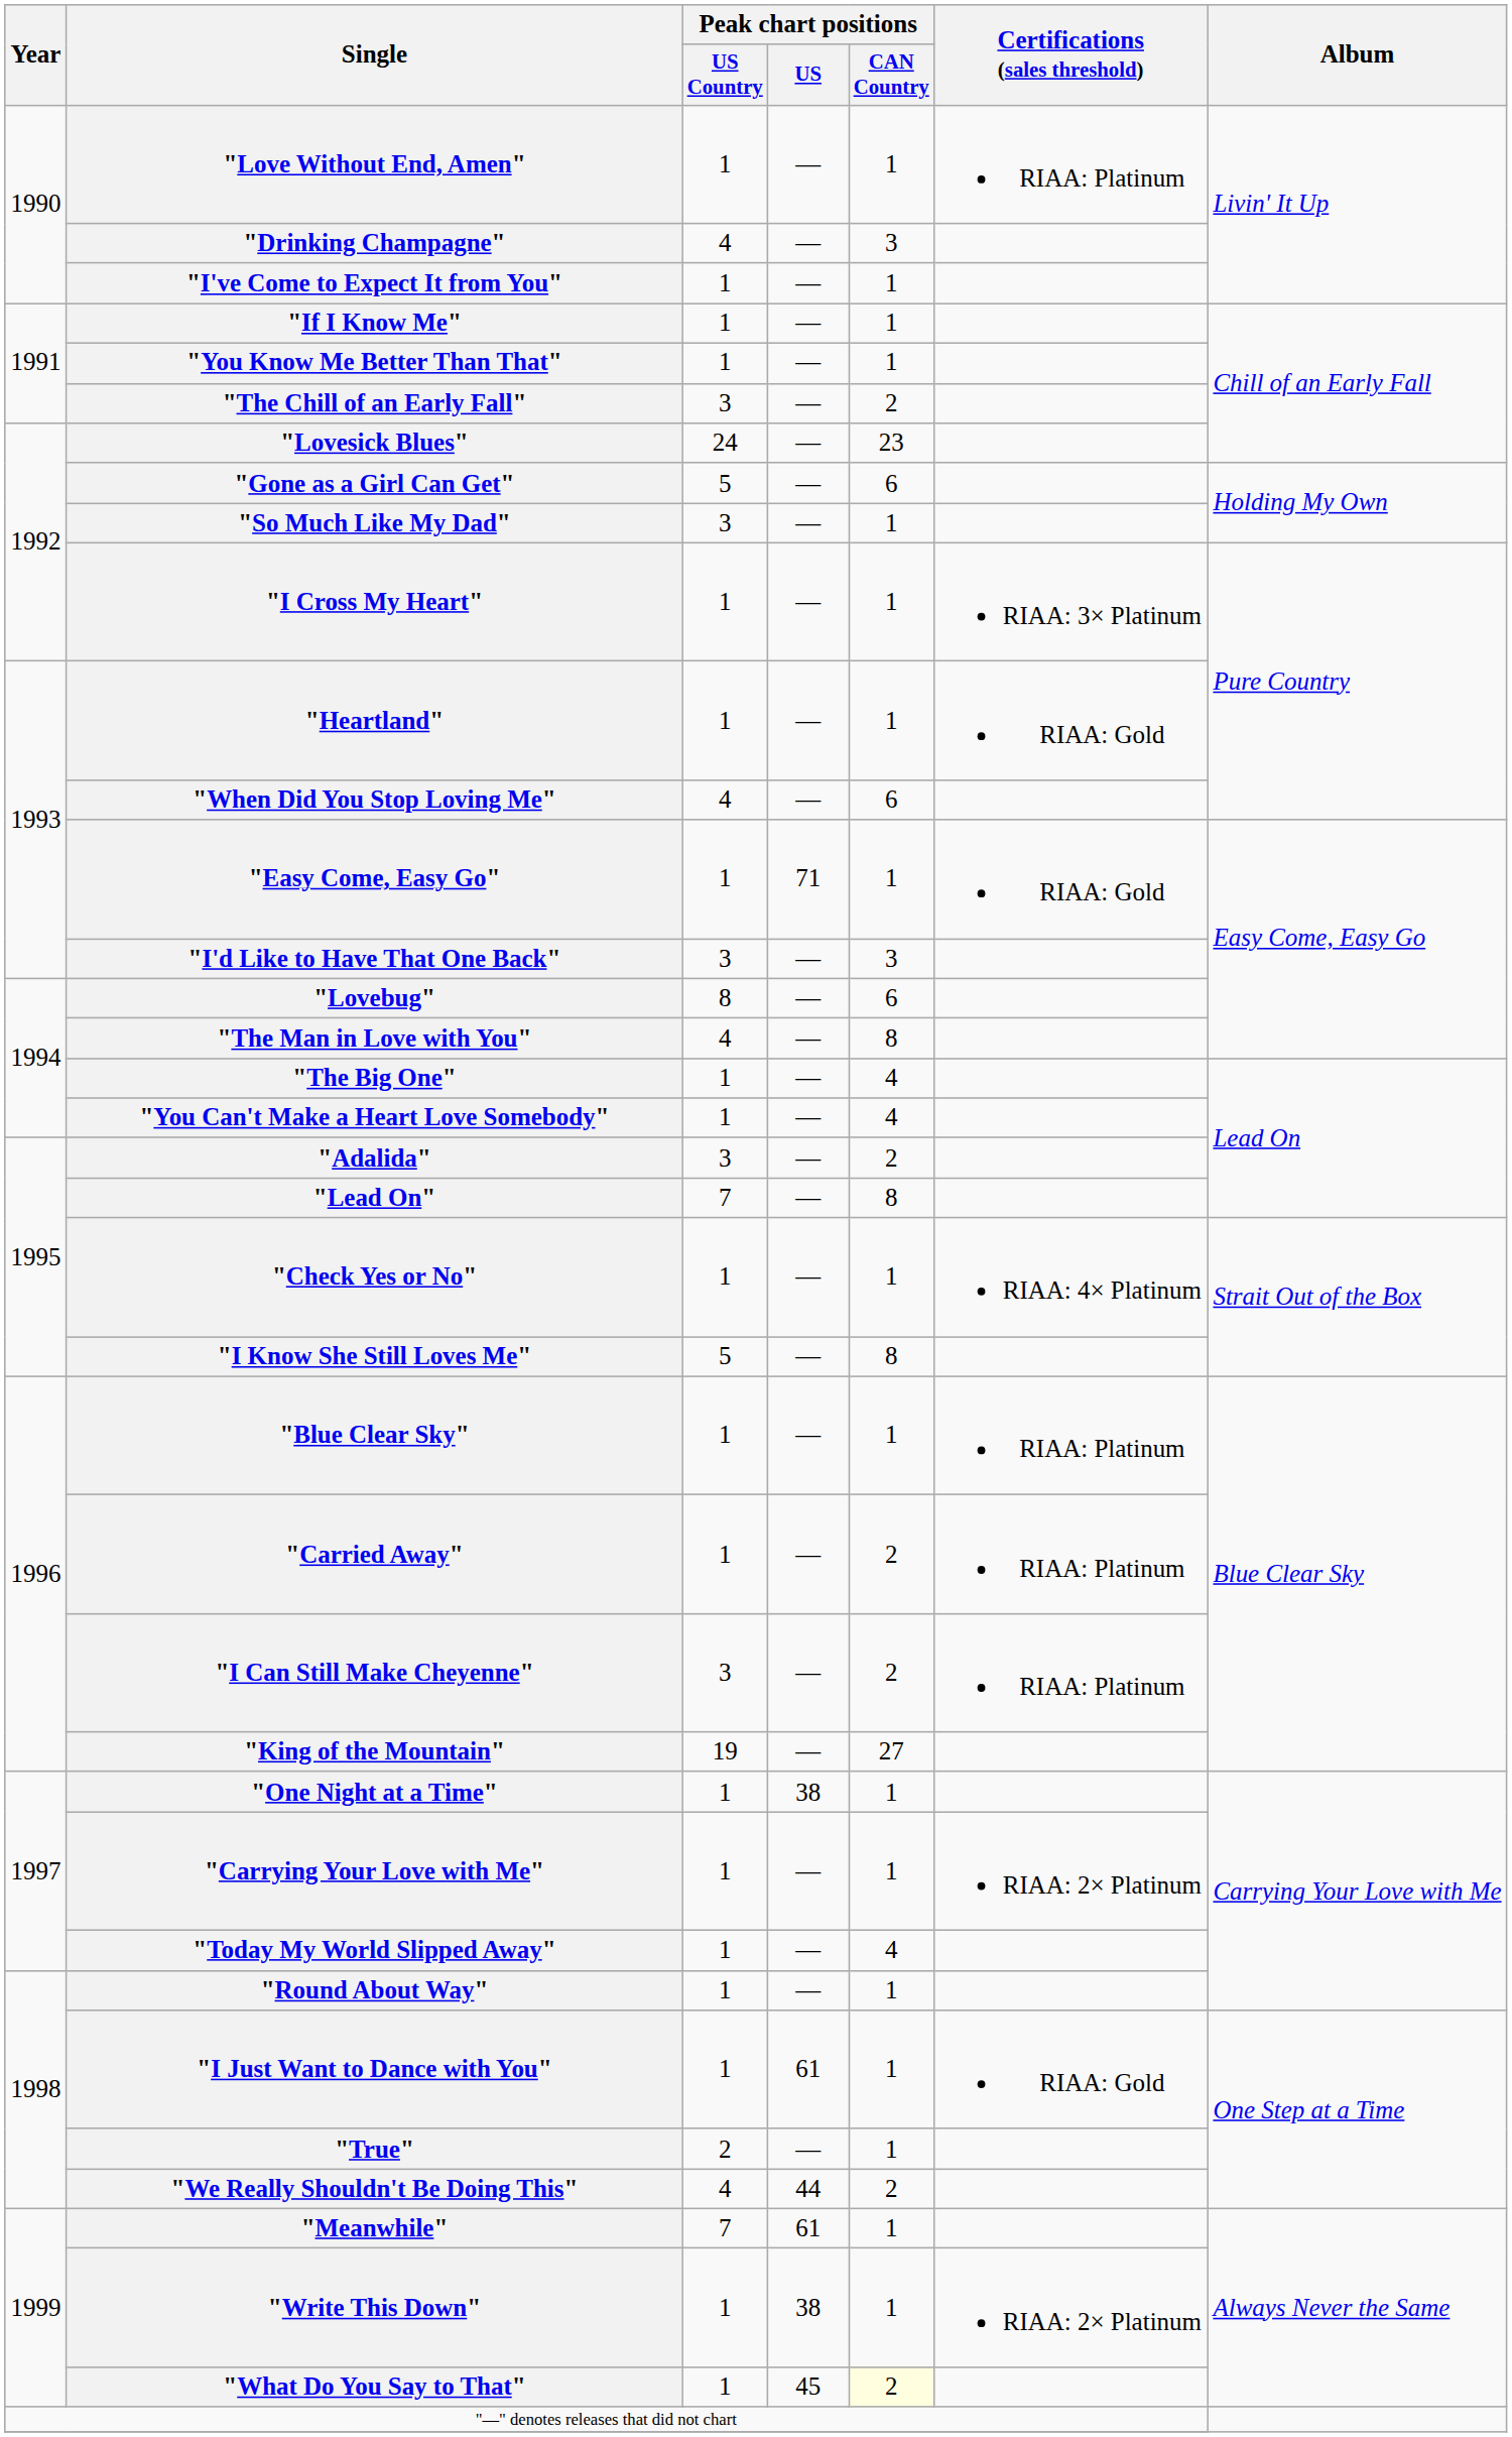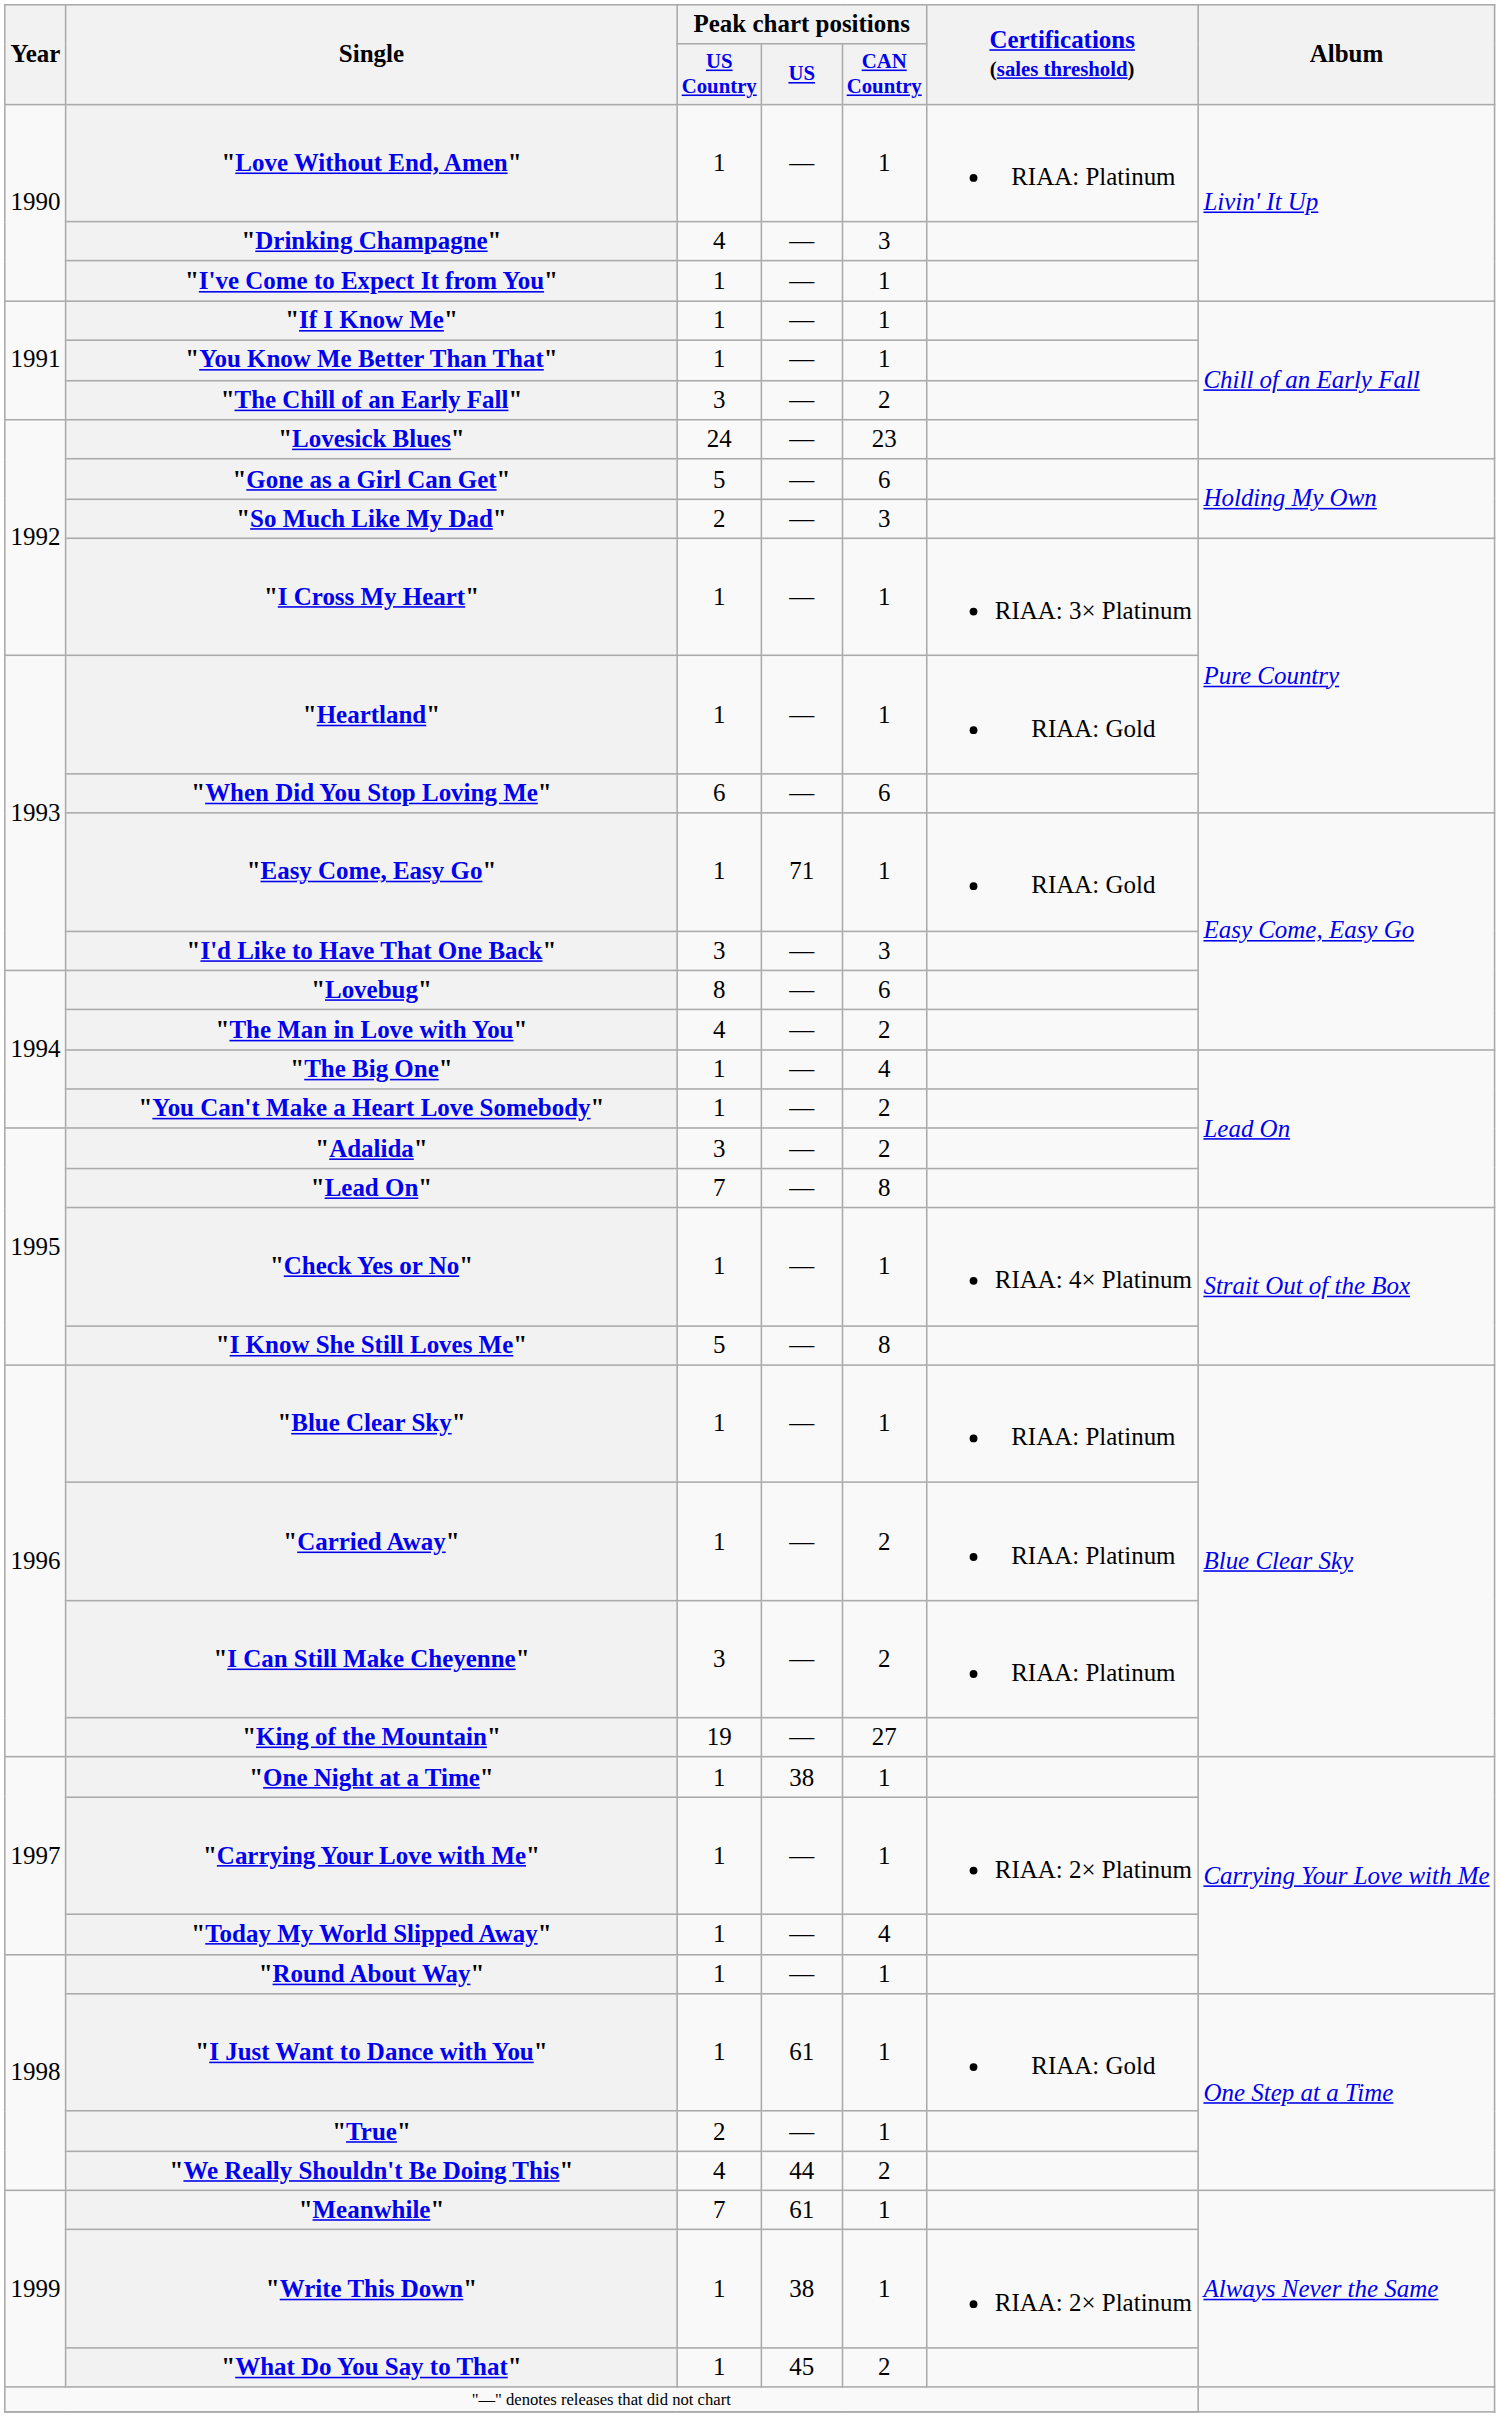 <table class="wikitable plainrowheaders" style="text-align:center;">
 <tr>
 <th rowspan=2>Year</th>
 <th rowspan=2 style=width:24em;>Single</th>
 <th colspan=3>Peak chart positions</th>
 <th rowspan=2><a href='#'>Certifications</a><br><small>(<a href='#'>sales threshold</a>)</small></th>
 <th rowspan=2>Album</th>
 </tr>
 <tr style="font-size:smaller;">
 <th width=45><a href='#'>US Country</a><br></th>
 <th width=45><a href='#'>US</a><br></th>
 <th width=45><a href='#'>CAN Country</a><br></th>
 </tr>
 <tr>
 <td rowspan=3>1990</td>
 <th scope=row>"<a href='#'>Love Without End, Amen</a>"</th>
 <td>1</td>
 <td>—</td>
 <td>1</td>
 <td><br><ul><li>RIAA: Platinum</li></ul></td>
 <td rowspan=3 align=left><em><a href='#'>Livin' It Up</a></em></td>
 </tr>
 <tr>
 <th scope=row>"<a href='#'>Drinking Champagne</a>"</th>
 <td>4</td>
 <td>—</td>
 <td>3</td>
 <td></td>
 </tr>
 <tr>
 <th scope=row>"<a href='#'>I've Come to Expect It from You</a>"</th>
 <td>1</td>
 <td>—</td>
 <td>1</td>
 </tr>
 <tr>
 <td rowspan=3>1991</td>
 <th scope=row>"<a href='#'>If I Know Me</a>"</th>
 <td>1</td>
 <td>—</td>
 <td>1</td>
 <td></td>
 <td rowspan=4 align=left><em><a href='#'>Chill of an Early Fall</a></em></td>
 </tr>
 <tr>
 <th scope=row>"<a href='#'>You Know Me Better Than That</a>"</th>
 <td>1</td>
 <td>—</td>
 <td>1</td>
 <td></td>
 </tr>
 <tr>
 <th scope=row>"<a href='#'>The Chill of an Early Fall</a>"</th>
 <td>3</td>
 <td>—</td>
 <td>2</td>
 <td></td>
 </tr>
 <tr>
 <td rowspan=4>1992</td>
 <th scope=row>"<a href='#'>Lovesick Blues</a>"</th>
 <td>24</td>
 <td>—</td>
 <td>23</td>
 <td></td>
 </tr>
 <tr>
 <th scope=row>"<a href='#'>Gone as a Girl Can Get</a>"</th>
 <td>5</td>
 <td>—</td>
 <td>6</td>
 <td></td>
 <td rowspan=2 align=left><em><a href='#'>Holding My Own</a></em></td>
 </tr>
 <tr>
 <th scope=row>"<a href='#'>So Much Like My Dad</a>"</th>
+<td>2</td>
+<td>—</td>
 <td>3</td>
-<td>—</td>
-<td>1</td>
 <td></td>
 </tr>
 <tr>
 <th scope=row>"<a href='#'>I Cross My Heart</a>"</th>
 <td>1</td>
 <td>—</td>
 <td>1</td>
 <td><br><ul><li>RIAA: 3× Platinum</li></ul></td>
 <td rowspan=3 align=left><em><a href='#'>Pure Country</a></em></td>
 </tr>
 <tr>
 <td rowspan=4>1993</td>
 <th scope=row>"<a href='#'>Heartland</a>"</th>
 <td>1</td>
 <td>—</td>
 <td>1</td>
 <td><br><ul><li>RIAA: Gold</li></ul></td>
 </tr>
 <tr>
 <th scope=row>"<a href='#'>When Did You Stop Loving Me</a>"</th>
-<td>4</td>
+<td>6</td>
 <td>—</td>
 <td>6</td>
 <td></td>
 </tr>
 <tr>
 <th scope=row>"<a href='#'>Easy Come, Easy Go</a>"</th>
 <td>1</td>
 <td>71</td>
 <td>1</td>
 <td><br><ul><li>RIAA: Gold</li></ul></td>
 <td rowspan=4 align=left><em><a href='#'>Easy Come, Easy Go</a></em></td>
 </tr>
 <tr>
 <th scope=row>"<a href='#'>I'd Like to Have That One Back</a>"</th>
 <td>3</td>
 <td>—</td>
 <td>3</td>
 <td></td>
 </tr>
 <tr>
 <td rowspan=4>1994</td>
 <th scope=row>"<a href='#'>Lovebug</a>"</th>
 <td>8</td>
 <td>—</td>
 <td>6</td>
 <td></td>
 </tr>
 <tr>
 <th scope=row>"<a href='#'>The Man in Love with You</a>"</th>
 <td>4</td>
 <td>—</td>
-<td>8</td>
+<td>2</td>
 <td></td>
 </tr>
 <tr>
 <th scope=row>"<a href='#'>The Big One</a>"</th>
 <td>1</td>
 <td>—</td>
 <td>4</td>
 <td></td>
 <td rowspan=4 align=left><em><a href='#'>Lead On</a></em></td>
 </tr>
 <tr>
 <th scope=row>"<a href='#'>You Can't Make a Heart Love Somebody</a>"</th>
 <td>1</td>
 <td>—</td>
-<td>4</td>
+<td>2</td>
 <td></td>
 </tr>
 <tr>
 <td rowspan=4>1995</td>
 <th scope=row>"<a href='#'>Adalida</a>"</th>
 <td>3</td>
 <td>—</td>
 <td>2</td>
 <td></td>
 </tr>
 <tr>
 <th scope=row>"<a href='#'>Lead On</a>"</th>
 <td>7</td>
 <td>—</td>
 <td>8</td>
 <td></td>
 </tr>
 <tr>
 <th scope=row>"<a href='#'>Check Yes or No</a>"</th>
 <td>1</td>
 <td>—</td>
 <td>1</td>
 <td><br><ul><li>RIAA: 4× Platinum</li></ul></td>
 <td rowspan=2 align=left><em><a href='#'>Strait Out of the Box</a></em></td>
 </tr>
 <tr>
 <th scope=row>"<a href='#'>I Know She Still Loves Me</a>"</th>
 <td>5</td>
 <td>—</td>
 <td>8</td>
 <td></td>
 </tr>
 <tr>
 <td rowspan=4>1996</td>
 <th scope=row>"<a href='#'>Blue Clear Sky</a>"</th>
 <td>1</td>
 <td>—</td>
 <td>1</td>
 <td><br><ul><li>RIAA: Platinum</li></ul></td>
 <td rowspan=4 align=left><em><a href='#'>Blue Clear Sky</a></em></td>
 </tr>
 <tr>
 <th scope=row>"<a href='#'>Carried Away</a>"</th>
 <td>1</td>
 <td>—</td>
 <td>2</td>
 <td><br><ul><li>RIAA: Platinum</li></ul></td>
 </tr>
 <tr>
 <th scope=row>"<a href='#'>I Can Still Make Cheyenne</a>"</th>
 <td>3</td>
 <td>—</td>
 <td>2</td>
 <td><br><ul><li>RIAA: Platinum</li></ul></td>
 </tr>
 <tr>
 <th scope=row>"<a href='#'>King of the Mountain</a>"</th>
 <td>19</td>
 <td>—</td>
 <td>27</td>
 <td></td>
 </tr>
 <tr>
 <td rowspan=3>1997</td>
 <th scope=row>"<a href='#'>One Night at a Time</a>"</th>
 <td>1</td>
 <td>38</td>
 <td>1</td>
 <td></td>
 <td rowspan=4 align=left><em><a href='#'>Carrying Your Love with Me</a></em></td>
 </tr>
 <tr>
 <th scope=row>"<a href='#'>Carrying Your Love with Me</a>"</th>
 <td>1</td>
 <td>—</td>
 <td>1</td>
 <td><br><ul><li>RIAA: 2× Platinum</li></ul></td>
 </tr>
 <tr>
 <th scope=row>"<a href='#'>Today My World Slipped Away</a>"</th>
 <td>1</td>
 <td>—</td>
 <td>4</td>
 <td></td>
 </tr>
 <tr>
 <td rowspan=4>1998</td>
 <th scope=row>"<a href='#'>Round About Way</a>"</th>
 <td>1</td>
 <td>—</td>
 <td>1</td>
 <td></td>
 </tr>
 <tr>
 <th scope=row>"<a href='#'>I Just Want to Dance with You</a>"</th>
 <td>1</td>
 <td>61</td>
 <td>1</td>
 <td><br><ul><li>RIAA: Gold</li></ul></td>
 <td rowspan=3 align=left><em><a href='#'>One Step at a Time</a></em></td>
 </tr>
 <tr>
 <th scope=row>"<a href='#'>True</a>"</th>
 <td>2</td>
 <td>—</td>
 <td>1</td>
 <td></td>
 </tr>
 <tr>
 <th scope=row>"<a href='#'>We Really Shouldn't Be Doing This</a>"</th>
 <td>4</td>
 <td>44</td>
 <td>2</td>
 <td></td>
 </tr>
 <tr>
 <td rowspan=3>1999</td>
 <th scope=row>"<a href='#'>Meanwhile</a>"</th>
 <td>7</td>
 <td>61</td>
 <td>1</td>
 <td></td>
 <td rowspan=3 align=left><em><a href='#'>Always Never the Same</a></em></td>
 </tr>
 <tr>
 <th scope=row>"<a href='#'>Write This Down</a>"</th>
 <td>1</td>
 <td>38</td>
 <td>1</td>
 <td><br><ul><li>RIAA: 2× Platinum</li></ul></td>
 </tr>
 <tr>
 <th scope=row>"<a href='#'>What Do You Say to That</a>"</th>
 <td>1</td>
 <td>45</td>
-<td style="background: lightyellow;">2</td>
+<td>2</td>
 <td></td>
 </tr>
 <tr>
 <td colspan="6" style="font-size:8pt">"—" denotes releases that did not chart</td>
 </tr>
 <tr>
 </tr>
 </table>
